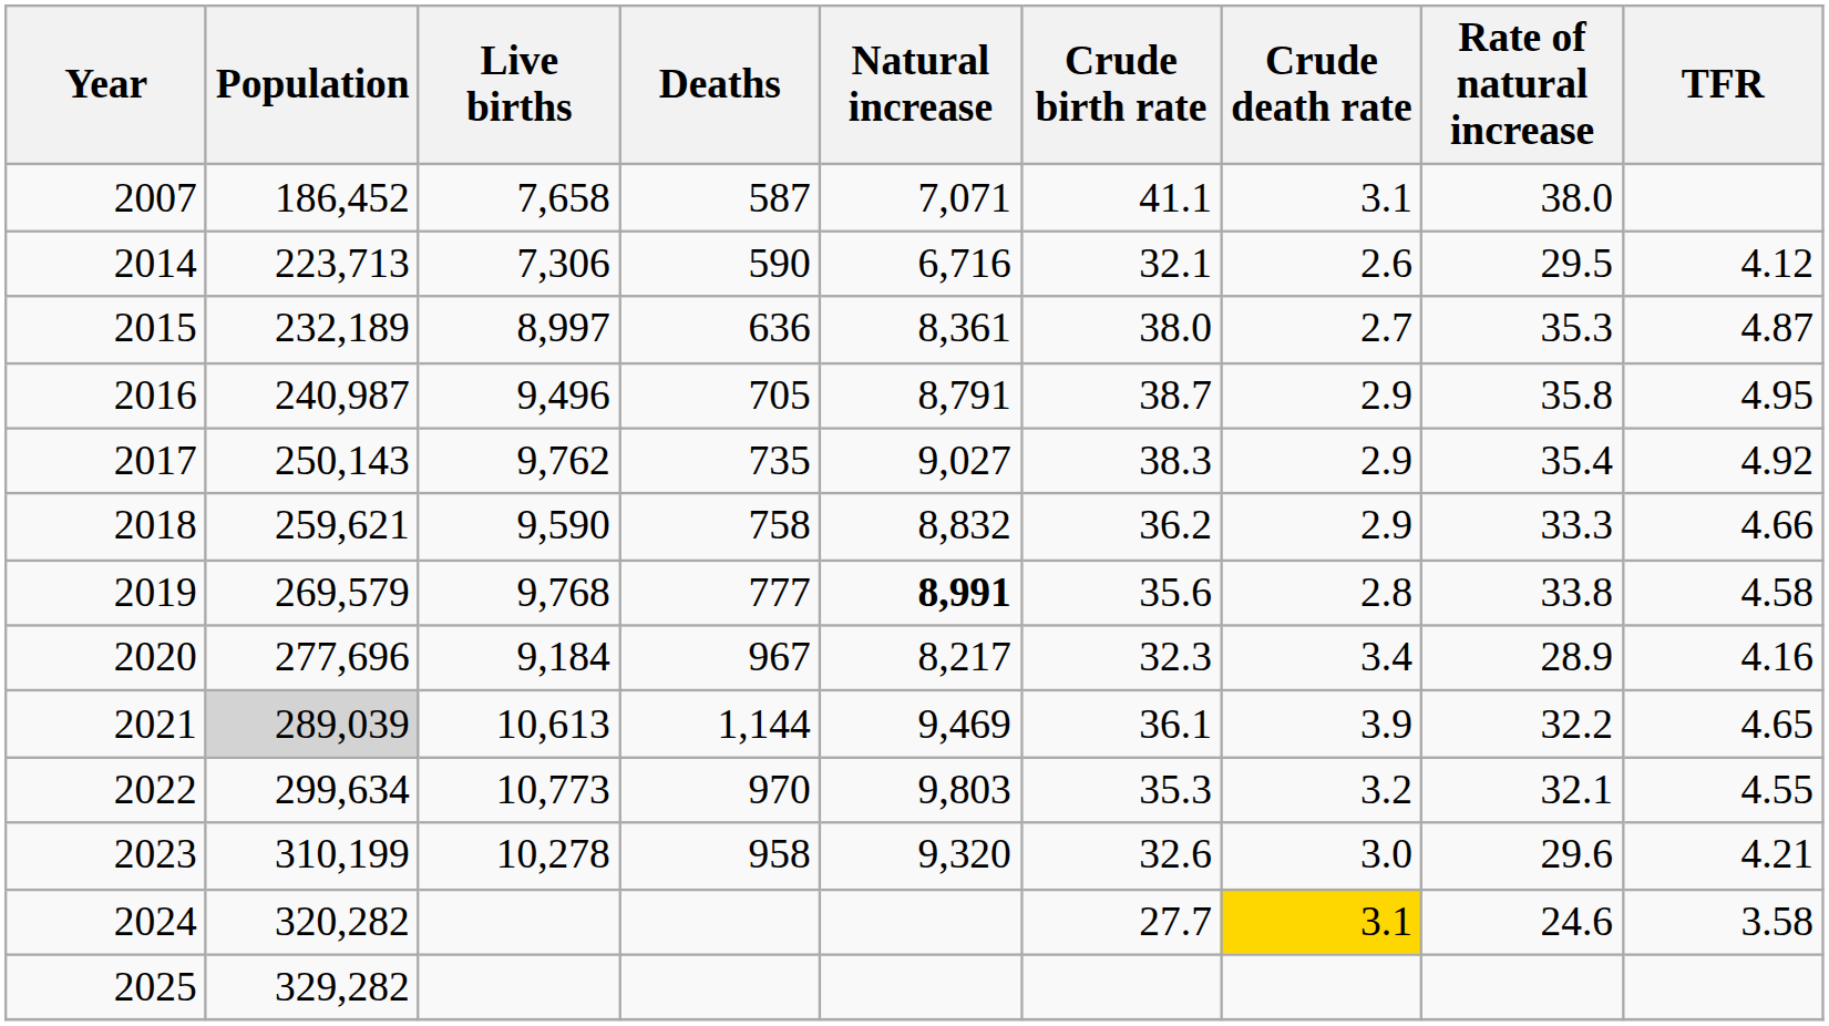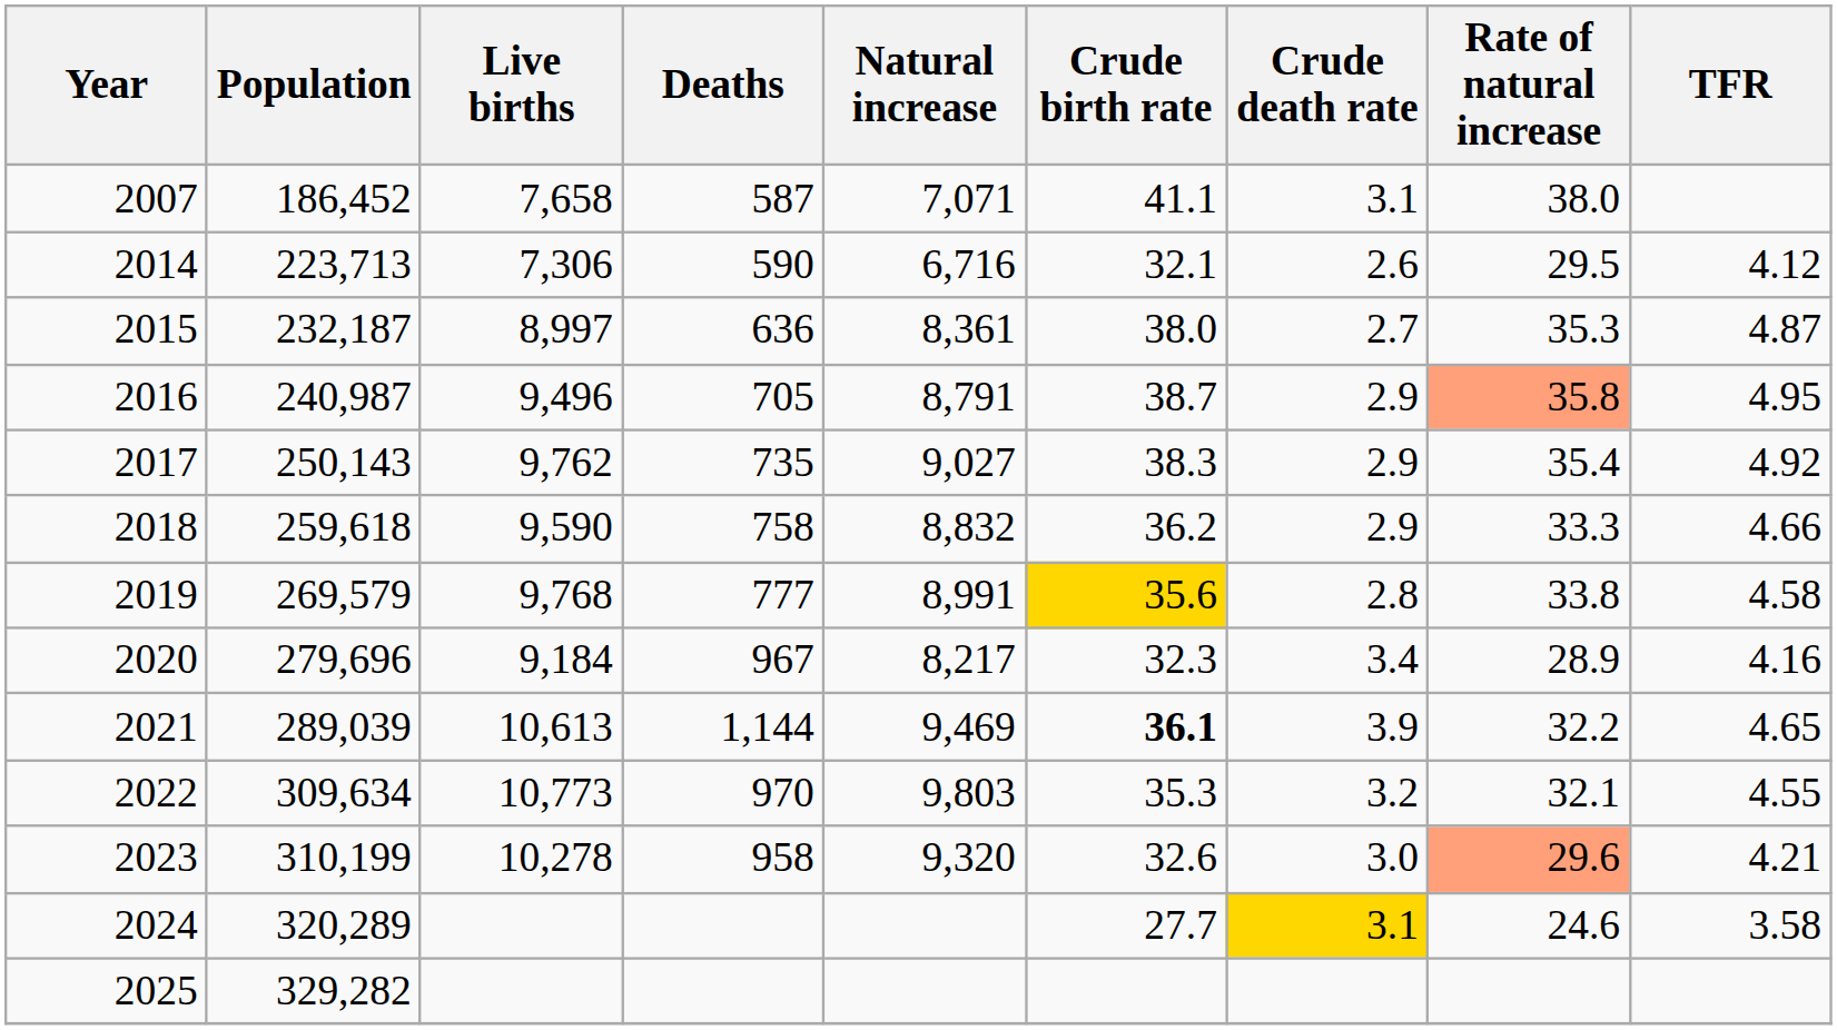 <table class="wikitable">
 <tr>
 <th width="70">Year</th>
 <th width="70">Population</th>
 <th width="70">Live births</th>
 <th width="70">Deaths</th>
 <th width="70">Natural increase</th>
 <th width="70">Crude birth rate</th>
 <th width="70">Crude death rate</th>
 <th width="70">Rate of natural increase</th>
 <th width="70">TFR</th>
 </tr>
 <tr>
 <td align="right">2007</td>
 <td align="right">186,452</td>
 <td align="right">7,658</td>
 <td align="right">587</td>
 <td align="right">7,071</td>
 <td align="right">41.1</td>
 <td align="right">3.1</td>
 <td align="right">38.0</td>
 <td align="right"></td>
 </tr>
 <tr>
 <td align="right">2014</td>
 <td align="right">223,713</td>
 <td align="right">7,306</td>
 <td align="right">590</td>
 <td align="right">6,716</td>
 <td align="right">32.1</td>
 <td align="right">2.6</td>
 <td align="right">29.5</td>
 <td align="right">4.12</td>
 </tr>
 <tr>
 <td align="right">2015</td>
-<td align="right">232,189</td>
+<td align="right">232,187</td>
 <td align="right">8,997</td>
 <td align="right">636</td>
 <td align="right">8,361</td>
 <td align="right">38.0</td>
 <td align="right">2.7</td>
 <td align="right">35.3</td>
 <td align="right">4.87</td>
 </tr>
 <tr>
 <td align="right">2016</td>
 <td align="right">240,987</td>
 <td align="right">9,496</td>
 <td align="right">705</td>
 <td align="right">8,791</td>
 <td align="right">38.7</td>
 <td align="right">2.9</td>
-<td align="right">35.8</td>
+<td align="right" style="background: lightsalmon;">35.8</td>
 <td align="right">4.95</td>
 </tr>
 <tr>
 <td align="right">2017</td>
 <td align="right">250,143</td>
 <td align="right">9,762</td>
 <td align="right">735</td>
 <td align="right">9,027</td>
 <td align="right">38.3</td>
 <td align="right">2.9</td>
 <td align="right">35.4</td>
 <td align="right">4.92</td>
 </tr>
 <tr>
 <td align="right">2018</td>
-<td align="right">259,621</td>
+<td align="right">259,618</td>
 <td align="right">9,590</td>
 <td align="right">758</td>
 <td align="right">8,832</td>
 <td align="right">36.2</td>
 <td align="right">2.9</td>
 <td align="right">33.3</td>
 <td align="right">4.66</td>
 </tr>
 <tr>
 <td align="right">2019</td>
 <td align="right">269,579</td>
 <td align="right">9,768</td>
 <td align="right">777</td>
-<td align="right"><strong>8,991</strong></td>
-<td align="right">35.6</td>
+<td align="right">8,991</td>
+<td align="right" style="background: gold;">35.6</td>
 <td align="right">2.8</td>
 <td align="right">33.8</td>
 <td align="right">4.58</td>
 </tr>
 <tr>
 <td align="right">2020</td>
-<td align="right">277,696</td>
+<td align="right">279,696</td>
 <td align="right">9,184</td>
 <td align="right">967</td>
 <td align="right">8,217</td>
 <td align="right">32.3</td>
 <td align="right">3.4</td>
 <td align="right">28.9</td>
 <td align="right">4.16</td>
 </tr>
 <tr>
 <td align="right">2021</td>
-<td align="right" style="background: lightgrey;">289,039</td>
+<td align="right">289,039</td>
 <td align="right">10,613</td>
 <td align="right">1,144</td>
 <td align="right">9,469</td>
-<td align="right">36.1</td>
+<td align="right"><strong>36.1</strong></td>
 <td align="right">3.9</td>
 <td align="right">32.2</td>
 <td align="right">4.65</td>
 </tr>
 <tr>
 <td align="right">2022</td>
-<td align="right">299,634</td>
+<td align="right">309,634</td>
 <td align="right">10,773</td>
 <td align="right">970</td>
 <td align="right">9,803</td>
 <td align="right">35.3</td>
 <td align="right">3.2</td>
 <td align="right">32.1</td>
 <td align="right">4.55</td>
 </tr>
 <tr>
 <td align="right">2023</td>
 <td align="right">310,199</td>
 <td align="right">10,278</td>
 <td align="right">958</td>
 <td align="right">9,320</td>
 <td align="right">32.6</td>
 <td align="right">3.0</td>
-<td align="right">29.6</td>
+<td align="right" style="background: lightsalmon;">29.6</td>
 <td align="right">4.21</td>
 </tr>
 <tr>
 <td align="right">2024</td>
-<td align="right">320,282</td>
+<td align="right">320,289</td>
 <td align="right"></td>
 <td align="right"></td>
 <td align="right"></td>
 <td align="right">27.7</td>
 <td align="right" style="background: gold;">3.1</td>
 <td align="right">24.6</td>
 <td align="right">3.58</td>
 </tr>
 <tr>
 <td align="right">2025</td>
 <td align="right">329,282</td>
 <td align="right"></td>
 <td align="right"></td>
 <td align="right"></td>
 <td align="right"></td>
 <td align="right"></td>
 <td align="right"></td>
 <td align="right"></td>
 </tr>
 <tr>
 </tr>
 </table>
